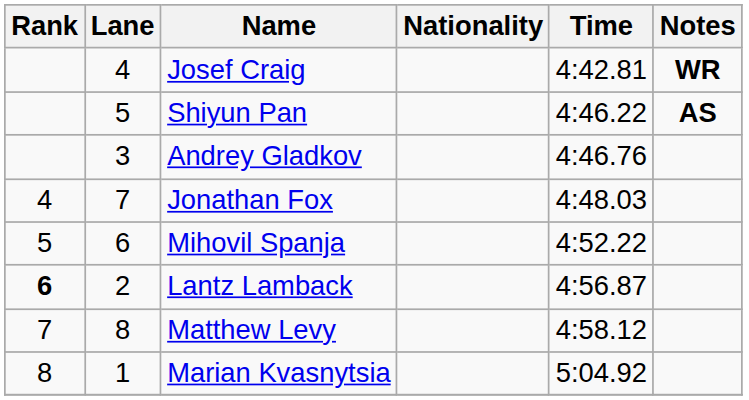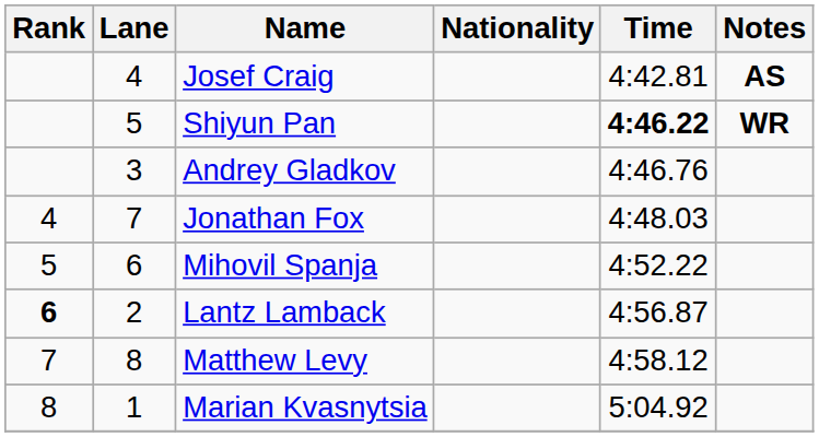 <table class="wikitable">
 <tr>
 <th>Rank</th>
 <th>Lane</th>
 <th>Name</th>
 <th>Nationality</th>
 <th>Time</th>
 <th>Notes</th>
 </tr>
 <tr>
 <td align=center></td>
 <td align=center>4</td>
 <td><a href='#'>Josef Craig</a></td>
 <td></td>
 <td align=center>4:42.81</td>
-<td align=center><strong>WR</strong></td>
+<td align=center><strong>AS</strong></td>
 </tr>
 <tr>
 <td align=center></td>
 <td align=center>5</td>
 <td><a href='#'>Shiyun Pan</a></td>
 <td></td>
-<td align=center>4:46.22</td>
-<td align=center><strong>AS</strong></td>
+<td align=center><strong>4:46.22</strong></td>
+<td align=center><strong>WR</strong></td>
 </tr>
 <tr>
 <td align=center></td>
 <td align=center>3</td>
 <td><a href='#'>Andrey Gladkov</a></td>
 <td></td>
 <td align=center>4:46.76</td>
 <td align=center></td>
 </tr>
 <tr>
 <td align=center>4</td>
 <td align=center>7</td>
 <td><a href='#'>Jonathan Fox</a></td>
 <td></td>
 <td align=center>4:48.03</td>
 <td align=center></td>
 </tr>
 <tr>
 <td align=center>5</td>
 <td align=center>6</td>
 <td><a href='#'>Mihovil Spanja</a></td>
 <td></td>
 <td align=center>4:52.22</td>
 <td align=center></td>
 </tr>
 <tr>
 <td align=center><strong>6</strong></td>
 <td align=center>2</td>
 <td><a href='#'>Lantz Lamback</a></td>
 <td></td>
 <td align=center>4:56.87</td>
 <td align=center></td>
 </tr>
 <tr>
 <td align=center>7</td>
 <td align=center>8</td>
 <td><a href='#'>Matthew Levy</a></td>
 <td></td>
 <td align=center>4:58.12</td>
 <td align=center></td>
 </tr>
 <tr>
 <td align=center>8</td>
 <td align=center>1</td>
 <td><a href='#'>Marian Kvasnytsia</a></td>
 <td></td>
 <td align=center>5:04.92</td>
 <td align=center></td>
 </tr>
 <tr>
 </tr>
 </table>
